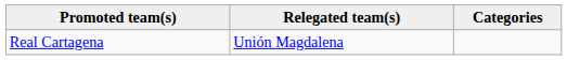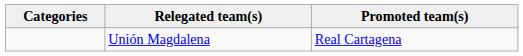 <table align=center border="2" cellpadding="3" cellspacing="0" style="margin: 0.5em 0.5em 0.5em 1em; padding: 0.5em; background: #EFEFEF; border: 1px #aaa solid; border-collapse: collapse; font-size: 95%;">
 <tr>
+<th width=100>Categories</th>
+<th width=215>Relegated team(s)</th>
 <th width=215>Promoted team(s)</th>
-<th width=215>Relegated team(s)</th>
-<th width=100>Categories</th>
 </tr>
 <tr bgcolor="#f9f9f9">
+<td></td>
+<td><a href='#'>Unión Magdalena</a></td>
 <td><a href='#'>Real Cartagena</a></td>
-<td><a href='#'>Unión Magdalena</a></td>
-<td></td>
 </tr>
 </table>
